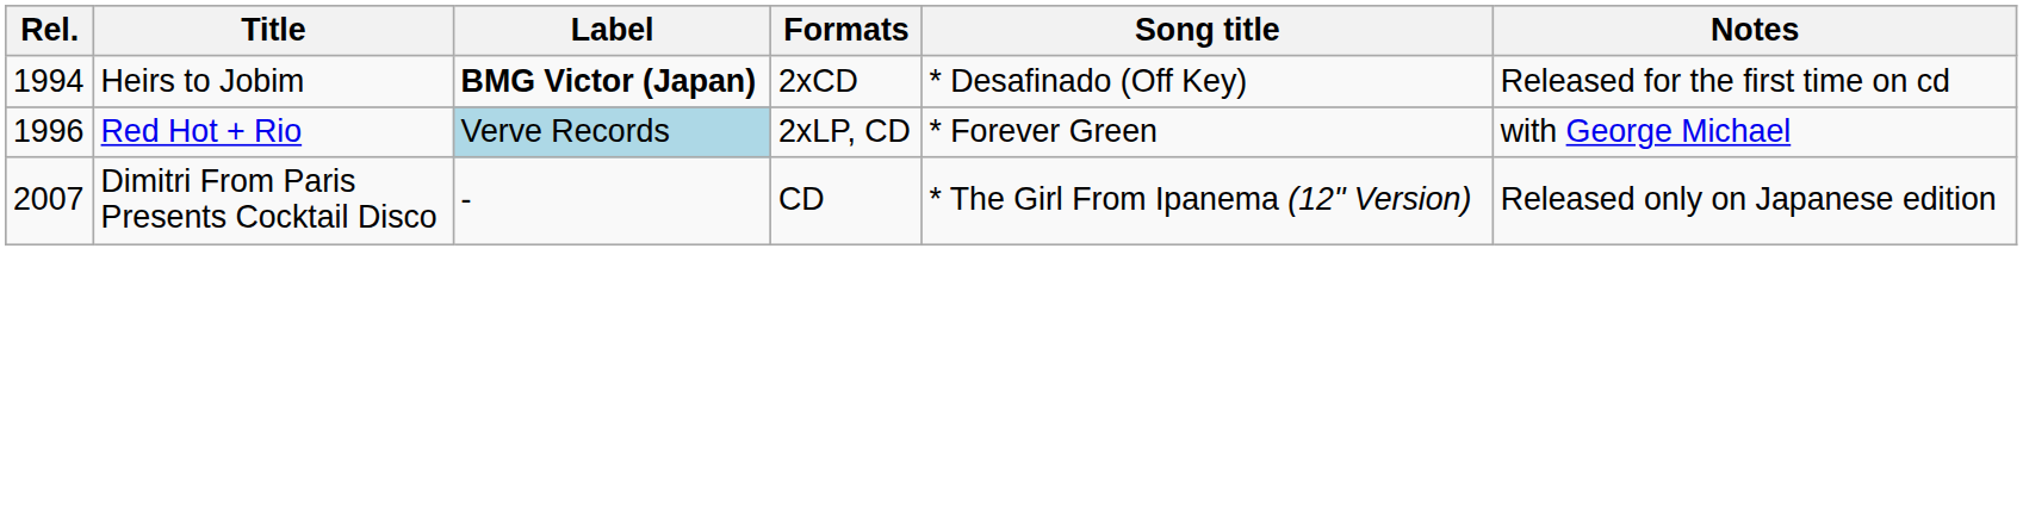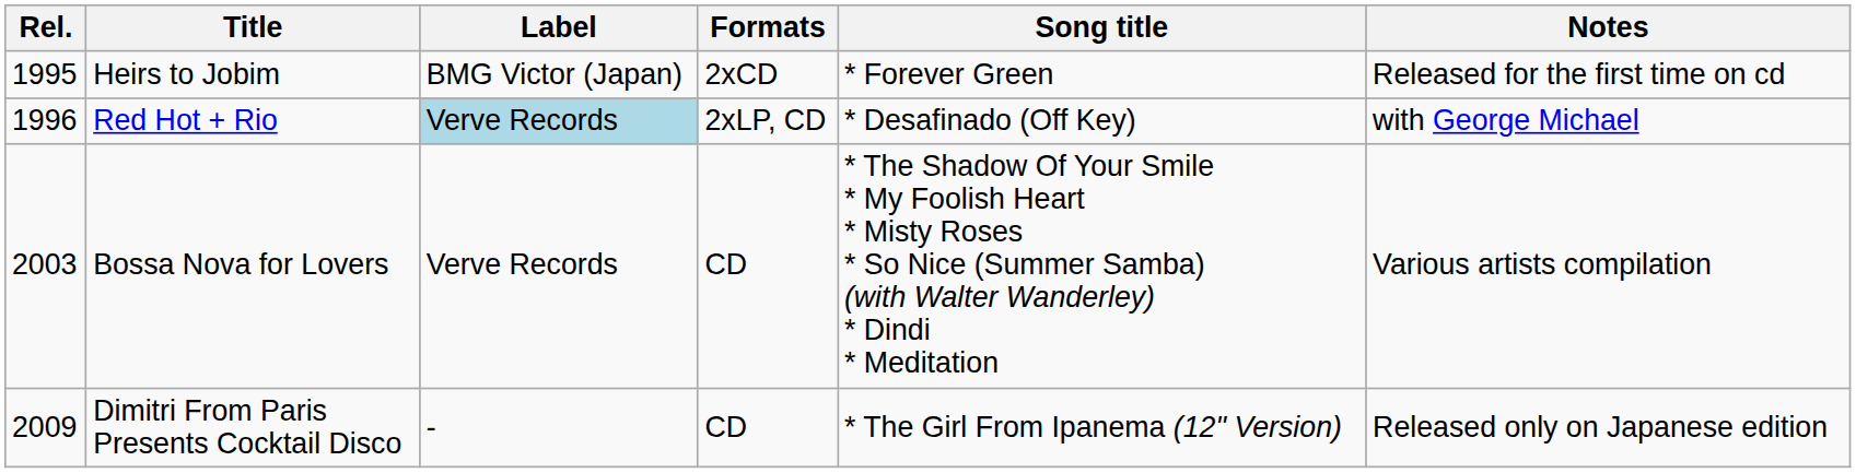 <table class="wikitable sortable" style="width:80%;">
 <tr>
 <th>Rel.</th>
 <th>Title</th>
 <th>Label</th>
 <th>Formats</th>
 <th>Song title</th>
 <th>Notes</th>
 </tr>
 <tr>
-<td>1994</td>
+<td>1995</td>
 <td>Heirs to Jobim</td>
-<td><strong>BMG Victor (Japan)</strong></td>
+<td>BMG Victor (Japan)</td>
 <td>2xCD</td>
-<td>* Desafinado (Off Key)</td>
+<td>* Forever Green</td>
 <td>Released for the first time on cd</td>
 </tr>
 <tr>
 <td>1996</td>
 <td><a href='#'>Red Hot + Rio</a></td>
 <td style="background: lightblue;">Verve Records</td>
 <td>2xLP, CD</td>
-<td>* Forever Green</td>
+<td>* Desafinado (Off Key)</td>
 <td>with <a href='#'>George Michael</a></td>
 </tr>
 <tr>
-<td>2007</td>
+<td>2003</td>
+<td>Bossa Nova for Lovers</td>
+<td>Verve Records</td>
+<td>CD</td>
+<td>* The Shadow Of Your Smile<br>* My Foolish Heart<br>* Misty Roses<br>* So Nice (Summer Samba)<br><em>(with Walter Wanderley)</em><br>* Dindi<br>* Meditation</td>
+<td>Various artists compilation</td>
+</tr>
+<tr>
+<td>2009</td>
 <td>Dimitri From Paris<br>Presents Cocktail Disco</td>
 <td>-</td>
 <td>CD</td>
 <td>* The Girl From Ipanema <em>(12" Version)</em></td>
 <td>Released only on Japanese edition</td>
 </tr>
 </table>
